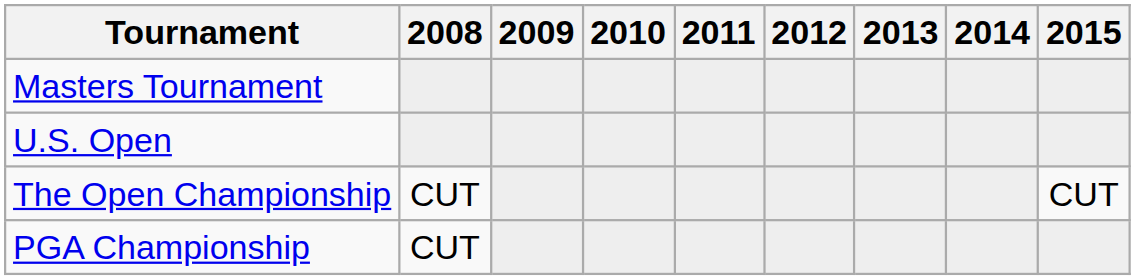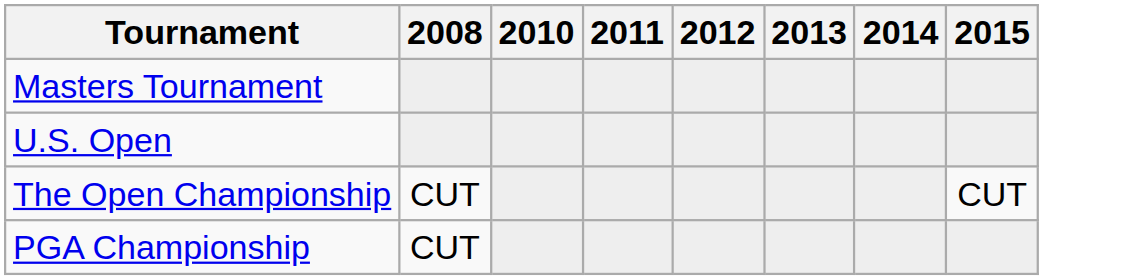 <table class="wikitable" style="font-size:95%;text-align:center;">
 <tr>
 <th>Tournament</th>
 <th>2008</th>
-<th>2009</th>
 <th>2010</th>
 <th>2011</th>
 <th>2012</th>
 <th>2013</th>
 <th>2014</th>
 <th>2015</th>
 </tr>
 <tr>
 <td align=left><a href='#'>Masters Tournament</a></td>
-<td style="background:#eeeeee;"></td>
 <td style="background:#eeeeee;"></td>
 <td style="background:#eeeeee;"></td>
 <td style="background:#eeeeee;"></td>
 <td style="background:#eeeeee;"></td>
 <td style="background:#eeeeee;"></td>
 <td style="background:#eeeeee;"></td>
 <td style="background:#eeeeee;"></td>
 </tr>
 <tr>
 <td align=left><a href='#'>U.S. Open</a></td>
 <td style="background:#eeeeee;"></td>
 <td style="background:#eeeeee;"></td>
 <td style="background:#eeeeee;"></td>
 <td style="background:#eeeeee;"></td>
 <td style="background:#eeeeee;"></td>
 <td style="background:#eeeeee;"></td>
 <td style="background:#eeeeee;"></td>
-<td style="background:#eeeeee;"></td>
 </tr>
 <tr>
 <td align=left><a href='#'>The Open Championship</a></td>
 <td>CUT</td>
-<td style="background:#eeeeee;"></td>
 <td style="background:#eeeeee;"></td>
 <td style="background:#eeeeee;"></td>
 <td style="background:#eeeeee;"></td>
 <td style="background:#eeeeee;"></td>
 <td style="background:#eeeeee;"></td>
 <td>CUT</td>
 </tr>
 <tr>
 <td align=left><a href='#'>PGA Championship</a></td>
 <td>CUT</td>
 <td style="background:#eeeeee;"></td>
 <td style="background:#eeeeee;"></td>
 <td style="background:#eeeeee;"></td>
 <td style="background:#eeeeee;"></td>
 <td style="background:#eeeeee;"></td>
 <td style="background:#eeeeee;"></td>
-<td style="background:#eeeeee;"></td>
 </tr>
 </table>
